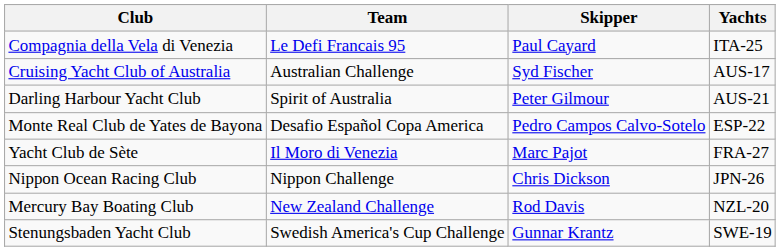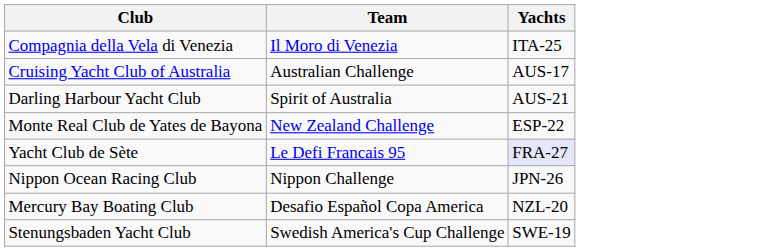 <table class="wikitable">
 <tr>
 <th>Club</th>
 <th>Team</th>
-<th>Skipper</th>
 <th>Yachts</th>
 </tr>
 <tr>
 <td> <a href='#'>Compagnia della Vela</a> di Venezia</td>
-<td><a href='#'>Le Defi Francais 95</a></td>
-<td> <a href='#'>Paul Cayard</a></td>
+<td><a href='#'>Il Moro di Venezia</a></td>
 <td>ITA-25</td>
 </tr>
 <tr>
 <td> <a href='#'>Cruising Yacht Club of Australia</a></td>
 <td>Australian Challenge</td>
-<td> <a href='#'>Syd Fischer</a></td>
 <td>AUS-17</td>
 </tr>
 <tr>
 <td> Darling Harbour Yacht Club</td>
 <td>Spirit of Australia</td>
-<td> <a href='#'>Peter Gilmour</a></td>
 <td>AUS-21</td>
 </tr>
 <tr>
 <td> Monte Real Club de Yates de Bayona</td>
-<td>Desafio Español Copa America</td>
-<td> <a href='#'>Pedro Campos Calvo-Sotelo</a></td>
+<td><a href='#'>New Zealand Challenge</a></td>
 <td>ESP-22</td>
 </tr>
 <tr>
 <td> Yacht Club de Sète</td>
-<td><a href='#'>Il Moro di Venezia</a></td>
-<td> <a href='#'>Marc Pajot</a></td>
-<td>FRA-27</td>
+<td><a href='#'>Le Defi Francais 95</a></td>
+<td style="background: lavender;">FRA-27</td>
 </tr>
 <tr>
 <td> Nippon Ocean Racing Club</td>
 <td>Nippon Challenge</td>
-<td> <a href='#'>Chris Dickson</a></td>
 <td>JPN-26</td>
 </tr>
 <tr>
 <td> Mercury Bay Boating Club</td>
-<td><a href='#'>New Zealand Challenge</a></td>
-<td> <a href='#'>Rod Davis</a></td>
+<td>Desafio Español Copa America</td>
 <td>NZL-20</td>
 </tr>
 <tr>
 <td> Stenungsbaden Yacht Club</td>
 <td>Swedish America's Cup Challenge</td>
-<td> <a href='#'>Gunnar Krantz</a></td>
 <td>SWE-19</td>
 </tr>
 </table>
